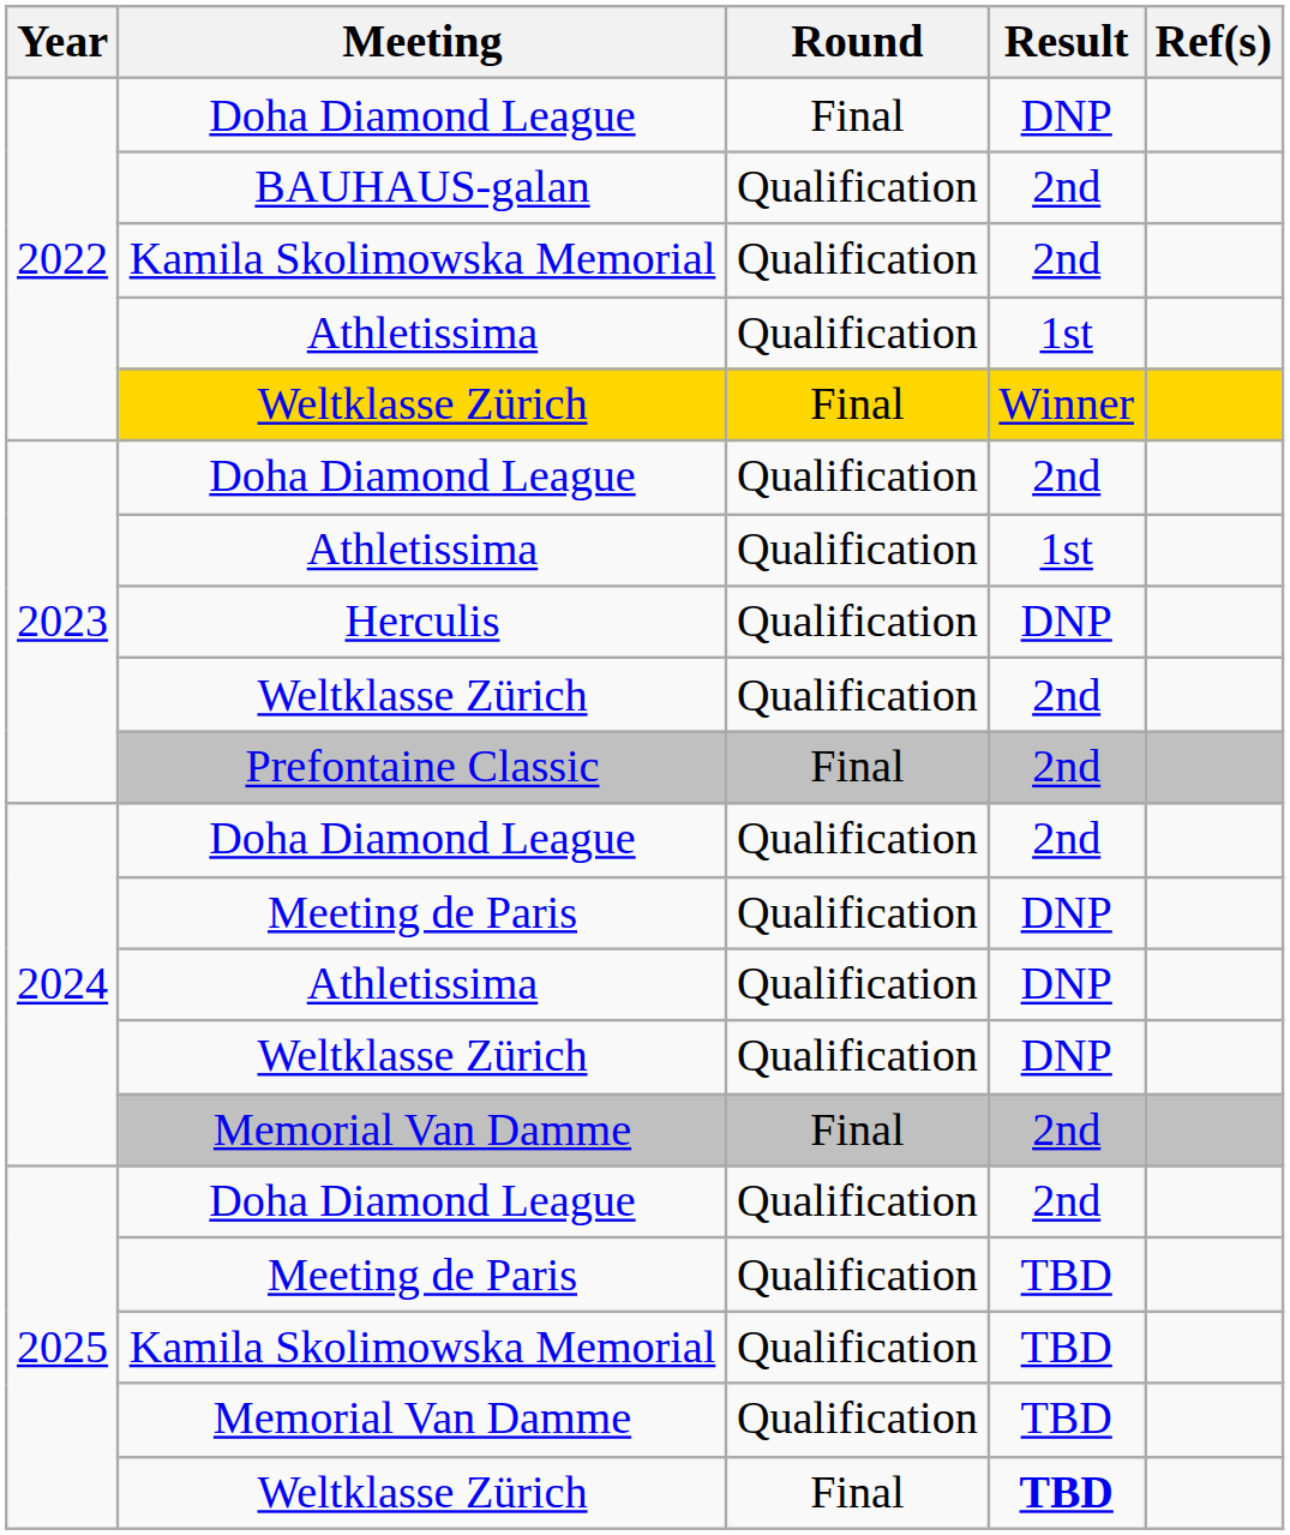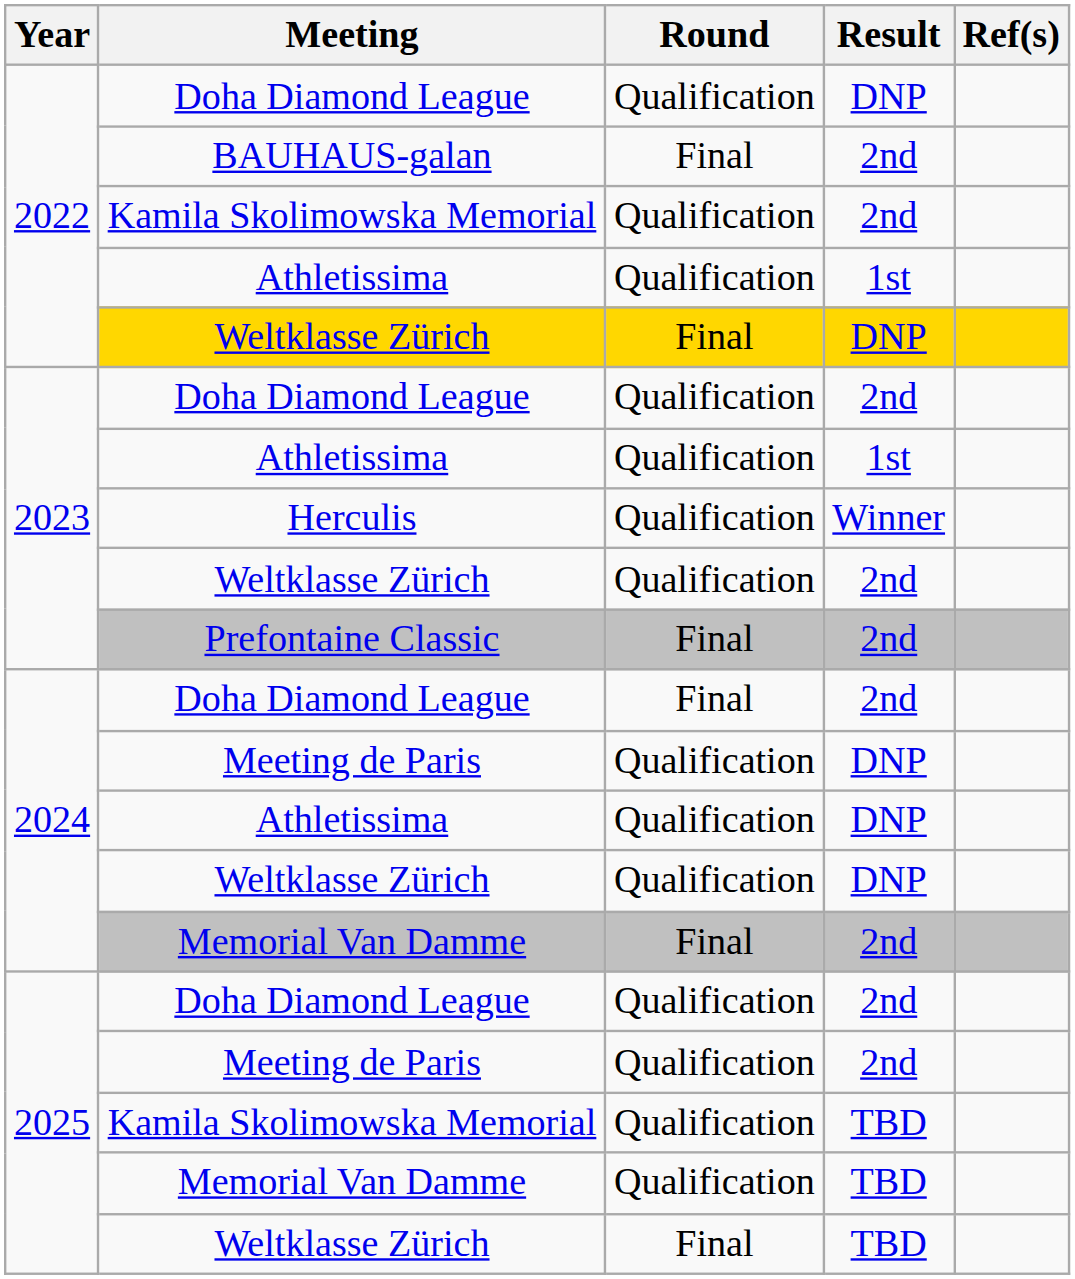 <table class="wikitable" style="text-align:center;">
 <tr>
 <th>Year</th>
 <th>Meeting</th>
 <th>Round</th>
 <th>Result</th>
 <th>Ref(s)</th>
 </tr>
 <tr>
 <td rowspan=5><a href='#'>2022</a></td>
 <td><a href='#'>Doha Diamond League</a></td>
-<td>Final</td>
+<td>Qualification</td>
 <td><a href='#'>DNP</a></td>
 <td></td>
 </tr>
 <tr>
 <td><a href='#'>BAUHAUS-galan</a></td>
-<td>Qualification</td>
+<td>Final</td>
 <td><a href='#'>2nd</a></td>
 <td></td>
 </tr>
 <tr>
 <td><a href='#'>Kamila Skolimowska Memorial</a></td>
 <td>Qualification</td>
 <td><a href='#'>2nd</a></td>
 <td></td>
 </tr>
 <tr>
 <td><a href='#'>Athletissima</a></td>
 <td>Qualification</td>
 <td><a href='#'>1st</a></td>
 <td></td>
 </tr>
 <tr bgcolor=gold>
 <td><a href='#'>Weltklasse Zürich</a></td>
 <td>Final</td>
-<td><a href='#'>Winner</a></td>
+<td><a href='#'>DNP</a></td>
 <td></td>
 </tr>
 <tr>
 <td rowspan=5><a href='#'>2023</a></td>
 <td><a href='#'>Doha Diamond League</a></td>
 <td>Qualification</td>
 <td><a href='#'>2nd</a></td>
 <td></td>
 </tr>
 <tr>
 <td><a href='#'>Athletissima</a></td>
 <td>Qualification</td>
 <td><a href='#'>1st</a></td>
 <td></td>
 </tr>
 <tr>
 <td><a href='#'>Herculis</a></td>
 <td>Qualification</td>
-<td><a href='#'>DNP</a></td>
+<td><a href='#'>Winner</a></td>
 <td></td>
 </tr>
 <tr>
 <td><a href='#'>Weltklasse Zürich</a></td>
 <td>Qualification</td>
 <td><a href='#'>2nd</a></td>
 <td></td>
 </tr>
 <tr bgcolor=silver>
 <td><a href='#'>Prefontaine Classic</a></td>
 <td>Final</td>
 <td><a href='#'>2nd</a></td>
 <td></td>
 </tr>
 <tr>
 <td rowspan=5><a href='#'>2024</a></td>
 <td><a href='#'>Doha Diamond League</a></td>
-<td>Qualification</td>
+<td>Final</td>
 <td><a href='#'>2nd</a></td>
 <td></td>
 </tr>
 <tr>
 <td><a href='#'>Meeting de Paris</a></td>
 <td>Qualification</td>
 <td><a href='#'>DNP</a></td>
 <td></td>
 </tr>
 <tr>
 <td><a href='#'>Athletissima</a></td>
 <td>Qualification</td>
 <td><a href='#'>DNP</a></td>
 <td></td>
 </tr>
 <tr>
 <td><a href='#'>Weltklasse Zürich</a></td>
 <td>Qualification</td>
 <td><a href='#'>DNP</a></td>
 <td></td>
 </tr>
 <tr bgcolor=silver>
 <td><a href='#'>Memorial Van Damme</a></td>
 <td>Final</td>
 <td><a href='#'>2nd</a></td>
 <td></td>
 </tr>
 <tr>
 <td rowspan=5><a href='#'>2025</a></td>
 <td><a href='#'>Doha Diamond League</a></td>
 <td>Qualification</td>
 <td><a href='#'>2nd</a></td>
 <td></td>
 </tr>
 <tr>
 <td><a href='#'>Meeting de Paris</a></td>
 <td>Qualification</td>
-<td><a href='#'>TBD</a></td>
+<td><a href='#'>2nd</a></td>
 <td></td>
 </tr>
 <tr>
 <td><a href='#'>Kamila Skolimowska Memorial</a></td>
 <td>Qualification</td>
 <td><a href='#'>TBD</a></td>
 <td></td>
 </tr>
 <tr>
 <td><a href='#'>Memorial Van Damme</a></td>
 <td>Qualification</td>
 <td><a href='#'>TBD</a></td>
 <td></td>
 </tr>
 <tr>
 <td><a href='#'>Weltklasse Zürich</a></td>
 <td>Final</td>
-<td><strong><a href='#'>TBD</a></strong></td>
+<td><a href='#'>TBD</a></td>
 <td></td>
 </tr>
 </table>
